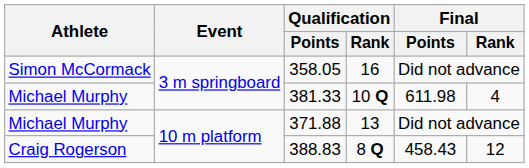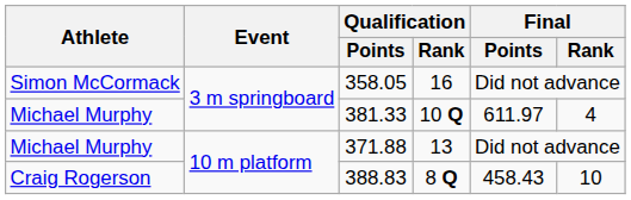 <table class="wikitable" style="font-size:90%">
 <tr>
 <th rowspan=2>Athlete</th>
 <th rowspan=2>Event</th>
 <th colspan=2>Qualification</th>
 <th colspan=2>Final</th>
 </tr>
 <tr style="font-size:95%">
 <th>Points</th>
 <th>Rank</th>
 <th>Points</th>
 <th>Rank</th>
 </tr>
 <tr align=center>
 <td align=left><a href='#'>Simon McCormack</a></td>
 <td align=left rowspan=2><a href='#'>3 m springboard</a></td>
 <td>358.05</td>
 <td>16</td>
 <td colspan=2>Did not advance</td>
 </tr>
 <tr align=center>
 <td align=left><a href='#'>Michael Murphy</a></td>
 <td>381.33</td>
 <td>10 <strong>Q</strong></td>
-<td>611.98</td>
+<td>611.97</td>
 <td>4</td>
 </tr>
 <tr align=center>
 <td align=left><a href='#'>Michael Murphy</a></td>
 <td align=left rowspan=2><a href='#'>10 m platform</a></td>
 <td>371.88</td>
 <td>13</td>
 <td colspan=2>Did not advance</td>
 </tr>
 <tr align=center>
 <td align=left><a href='#'>Craig Rogerson</a></td>
 <td>388.83</td>
 <td>8 <strong>Q</strong></td>
 <td>458.43</td>
-<td>12</td>
+<td>10</td>
 </tr>
 </table>
